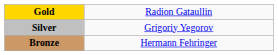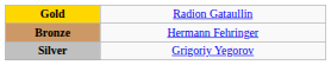 <table class="wikitable" style="text-align:center; " width="35%">
 <tr>
 <td bgcolor="gold"><strong>Gold</strong></td>
 <td><a href='#'>Radion Gataullin</a><br>  <small><em></em></small></td>
 </tr>
 <tr>
+<td bgcolor="CC9966"><strong>Bronze</strong></td>
+<td><a href='#'>Hermann Fehringer</a><br>  <small><em></em></small></td>
+</tr>
+<tr>
 <td bgcolor="silver"><strong>Silver</strong></td>
 <td><a href='#'>Grigoriy Yegorov</a><br>  <small><em></em></small></td>
 </tr>
-<tr>
-<td bgcolor="CC9966"><strong>Bronze</strong></td>
-<td><a href='#'>Hermann Fehringer</a><br>  <small><em></em></small></td>
-</tr>
 </table>
